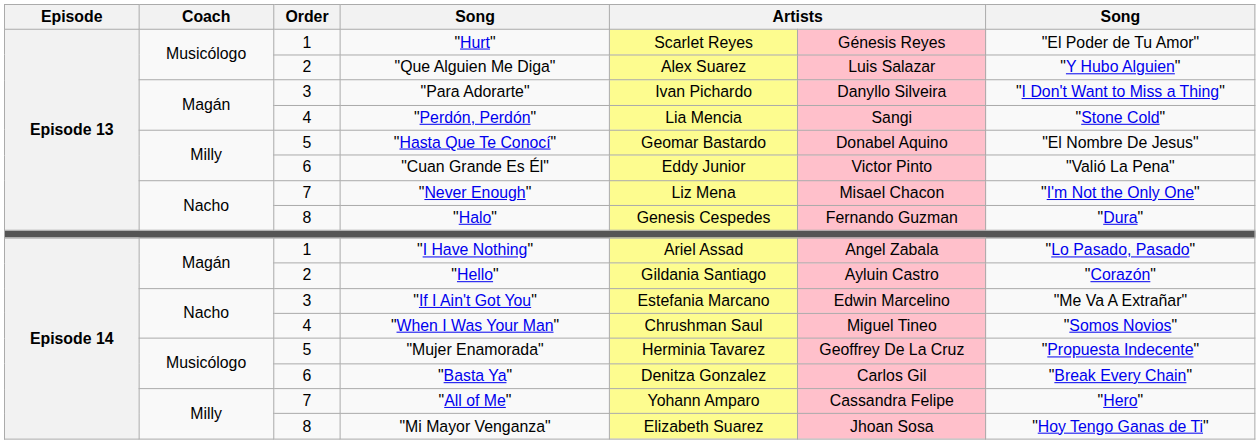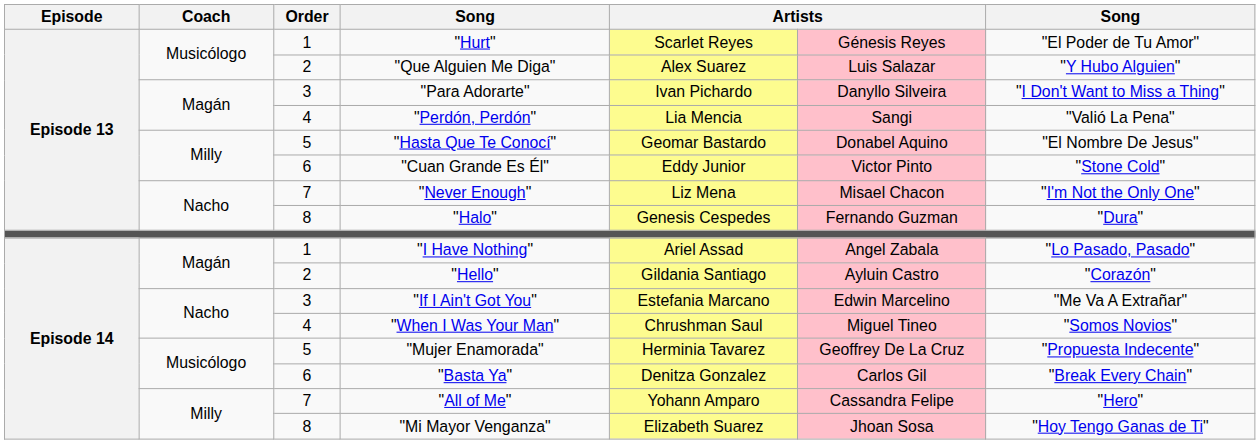 <table class="wikitable" style="text-align: center; width:100%">
 <tr>
 <th width="10%">Episode</th>
 <th width="10%">Coach</th>
 <th width="05%">Order</th>
 <th width="20%">Song</th>
 <th width="24%" colspan="2">Artists</th>
 <th width="20%">Song</th>
 </tr>
 <tr>
 <th rowspan="8">Episode 13<br></th>
 <td rowspan="2">Musicólogo</td>
 <td>1</td>
 <td>"<a href='#'>Hurt</a>"</td>
 <td style="width:14%; background:#fdfc8f">Scarlet Reyes</td>
 <td style="width:14%; background:pink">Génesis Reyes</td>
 <td>"El Poder de Tu Amor"</td>
 </tr>
 <tr>
 <td>2</td>
 <td>"Que Alguien Me Diga"</td>
 <td style="background:#fdfc8f">Alex Suarez</td>
 <td style="background:pink">Luis Salazar</td>
 <td>"<a href='#'>Y Hubo Alguien</a>"</td>
 </tr>
 <tr>
 <td rowspan="2">Magán</td>
 <td>3</td>
 <td>"Para Adorarte"</td>
 <td style="background:#fdfc8f">Ivan Pichardo</td>
 <td style="background:pink">Danyllo Silveira</td>
 <td>"<a href='#'>I Don't Want to Miss a Thing</a>"</td>
 </tr>
 <tr>
 <td>4</td>
 <td>"<a href='#'>Perdón, Perdón</a>"</td>
 <td style="background:#fdfc8f">Lia Mencia</td>
 <td style="background:pink">Sangi</td>
-<td>"<a href='#'>Stone Cold</a>"</td>
+<td>"Valió La Pena"</td>
 </tr>
 <tr>
 <td rowspan="2">Milly</td>
 <td>5</td>
 <td>"<a href='#'>Hasta Que Te Conocí</a>"</td>
 <td style="background:#fdfc8f">Geomar Bastardo</td>
 <td style="background:pink">Donabel Aquino</td>
 <td>"El Nombre De Jesus"</td>
 </tr>
 <tr>
 <td>6</td>
 <td>"Cuan Grande Es Él"</td>
 <td style="background:#fdfc8f">Eddy Junior</td>
 <td style="background:pink">Victor Pinto</td>
-<td>"Valió La Pena"</td>
+<td>"<a href='#'>Stone Cold</a>"</td>
 </tr>
 <tr>
 <td rowspan="2">Nacho</td>
 <td>7</td>
 <td>"<a href='#'>Never Enough</a>"</td>
 <td style="background:#fdfc8f">Liz Mena</td>
 <td style="background:pink">Misael Chacon</td>
 <td>"<a href='#'>I'm Not the Only One</a>"</td>
 </tr>
 <tr>
 <td>8</td>
 <td>"<a href='#'>Halo</a>"</td>
 <td style="background:#fdfc8f">Genesis Cespedes</td>
 <td style="background:pink">Fernando Guzman</td>
 <td>"<a href='#'>Dura</a>"</td>
 </tr>
 <tr>
 <td colspan="10" style="background:#555"></td>
 </tr>
 <tr>
 <th rowspan="8">Episode 14<br></th>
 <td rowspan="2">Magán</td>
 <td>1</td>
 <td>"<a href='#'>I Have Nothing</a>"</td>
 <td style="background:#fdfc8f">Ariel Assad</td>
 <td style="background: pink">Angel Zabala</td>
 <td>"<a href='#'>Lo Pasado, Pasado</a>"</td>
 </tr>
 <tr>
 <td>2</td>
 <td>"<a href='#'>Hello</a>"</td>
 <td style="background:#fdfc8f">Gildania Santiago</td>
 <td style="background: pink">Ayluin Castro</td>
 <td>"<a href='#'>Corazón</a>"</td>
 </tr>
 <tr>
 <td rowspan="2">Nacho</td>
 <td>3</td>
 <td>"<a href='#'>If I Ain't Got You</a>"</td>
 <td style="background:#fdfc8f">Estefania Marcano</td>
 <td style="background: pink">Edwin Marcelino</td>
 <td>"Me Va A Extrañar"</td>
 </tr>
 <tr>
 <td>4</td>
 <td>"<a href='#'>When I Was Your Man</a>"</td>
 <td style="background:#fdfc8f">Chrushman Saul</td>
 <td style="background: pink">Miguel Tineo</td>
 <td>"<a href='#'>Somos Novios</a>"</td>
 </tr>
 <tr>
 <td rowspan="2">Musicólogo</td>
 <td>5</td>
 <td>"Mujer Enamorada"</td>
 <td style="background:#fdfc8f">Herminia Tavarez</td>
 <td style="background: pink">Geoffrey De La Cruz</td>
 <td>"<a href='#'>Propuesta Indecente</a>"</td>
 </tr>
 <tr>
 <td>6</td>
 <td>"<a href='#'>Basta Ya</a>"</td>
 <td style="background:#fdfc8f">Denitza Gonzalez</td>
 <td style="background: pink">Carlos Gil</td>
 <td>"<a href='#'>Break Every Chain</a>"</td>
 </tr>
 <tr>
 <td rowspan="2">Milly</td>
 <td>7</td>
 <td>"<a href='#'>All of Me</a>"</td>
 <td style="background:#fdfc8f">Yohann Amparo</td>
 <td style="background: pink">Cassandra Felipe</td>
 <td>"<a href='#'>Hero</a>"</td>
 </tr>
 <tr>
 <td>8</td>
 <td>"Mi Mayor Venganza"</td>
 <td style="background:#fdfc8f">Elizabeth Suarez</td>
 <td style="background: pink">Jhoan Sosa</td>
 <td>"<a href='#'>Hoy Tengo Ganas de Ti</a>"</td>
 </tr>
 </table>
